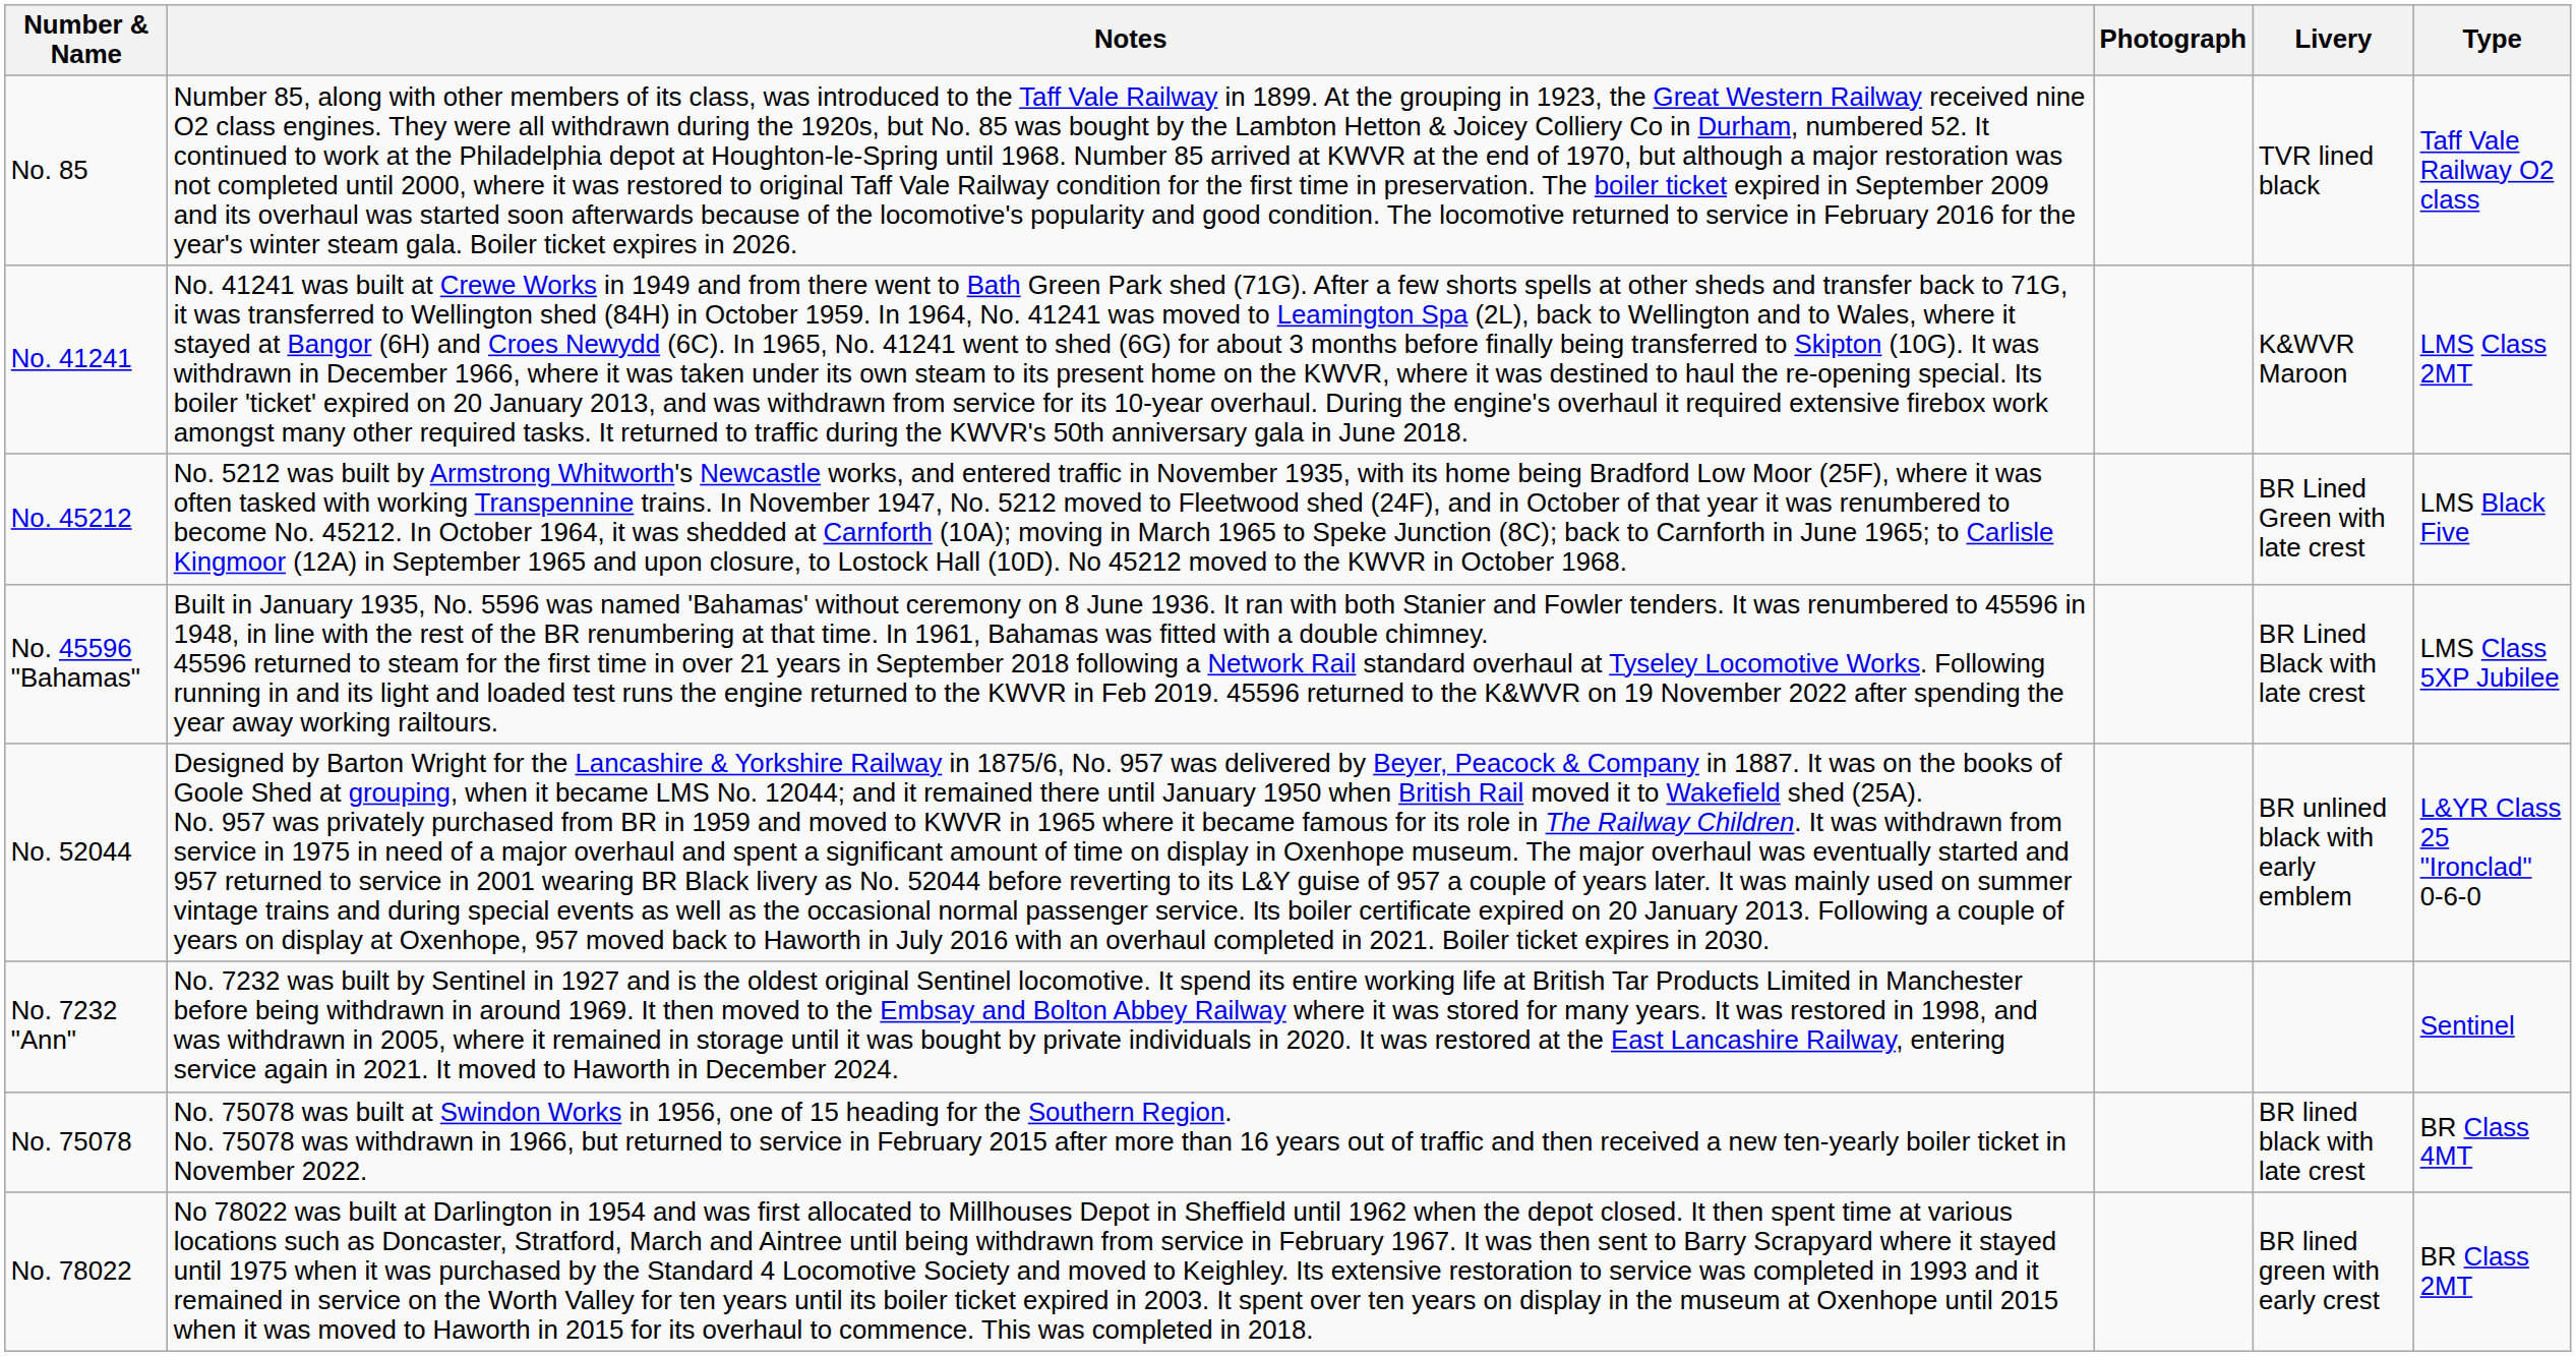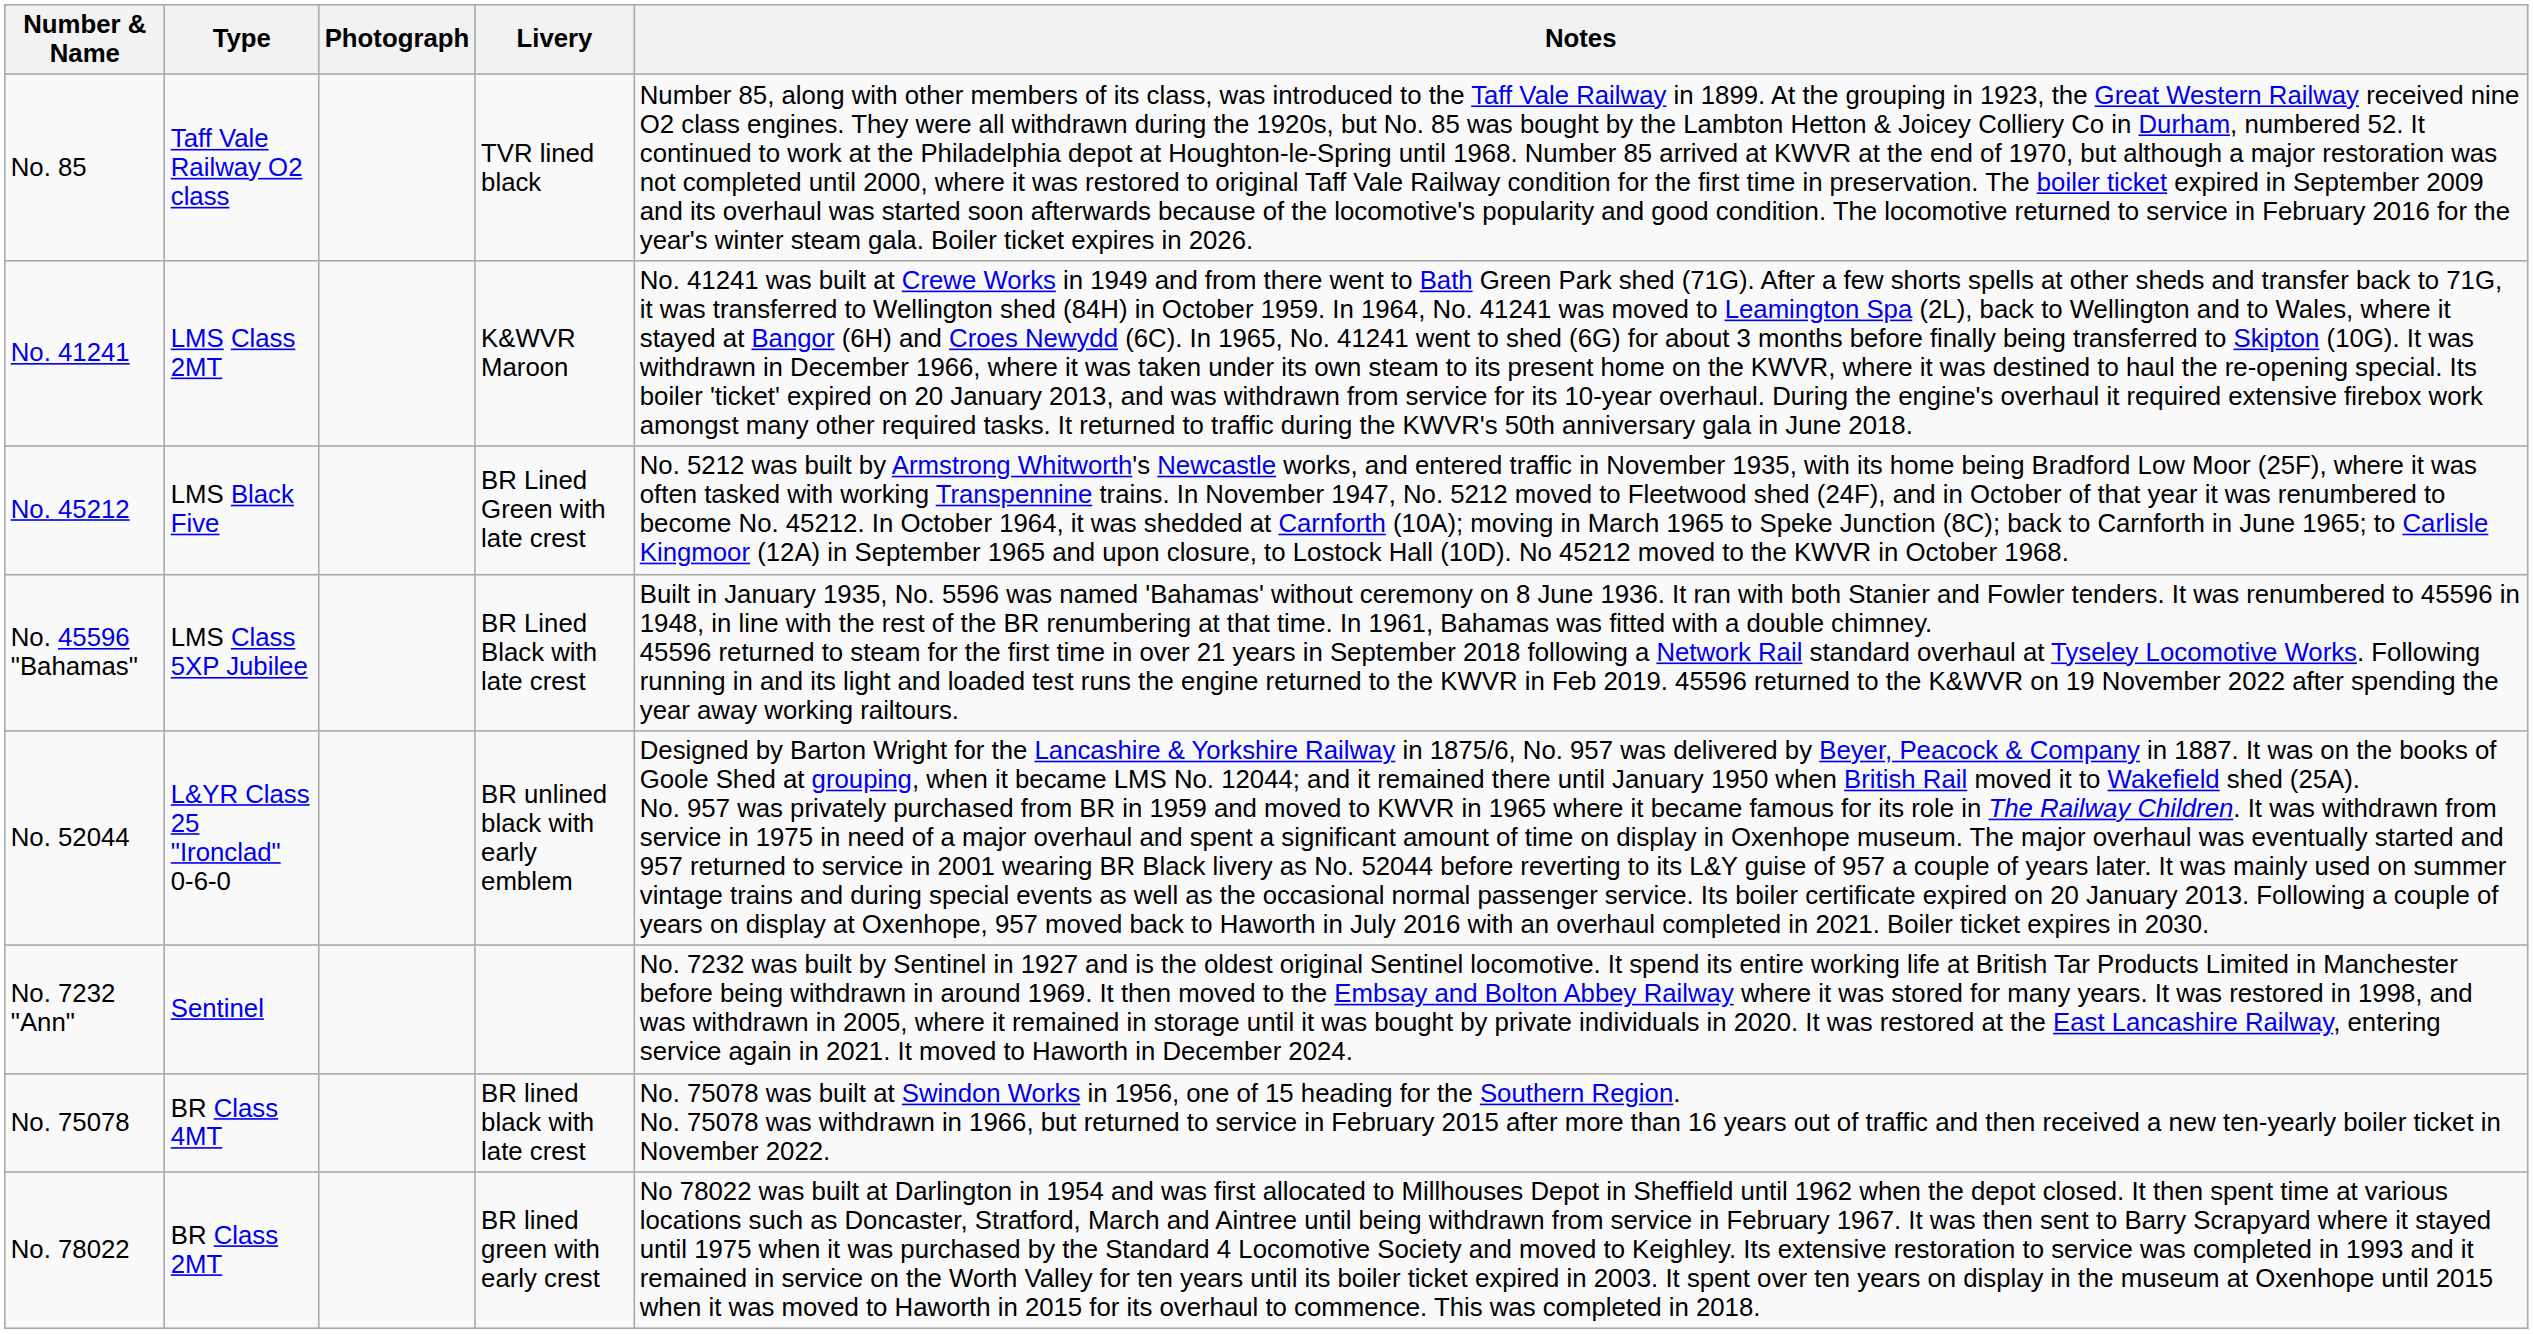 <table class="wikitable">
 <tr>
 <th>Number & Name</th>
-<th>Notes</th>
+<th>Type</th>
 <th>Photograph</th>
 <th>Livery</th>
-<th>Type</th>
+<th>Notes</th>
 </tr>
 <tr>
 <td>No. 85</td>
-<td>Number 85, along with other members of its class, was introduced to the <a href='#'>Taff Vale Railway</a> in 1899. At the grouping in 1923, the <a href='#'>Great Western Railway</a> received nine O2 class engines. They were all withdrawn during the 1920s, but No. 85 was bought by the Lambton Hetton & Joicey Colliery Co in <a href='#'>Durham</a>, numbered 52. It continued to work at the Philadelphia depot at Houghton-le-Spring until 1968. Number 85 arrived at KWVR at the end of 1970, but although a major restoration was not completed until 2000, where it was restored to original Taff Vale Railway condition for the first time in preservation. The <a href='#'>boiler ticket</a> expired in September 2009 and its overhaul was started soon afterwards because of the locomotive's popularity and good condition. The locomotive returned to service in February 2016 for the year's winter steam gala. Boiler ticket expires in 2026.</td>
+<td><a href='#'>Taff Vale Railway O2 class</a> </td>
 <td></td>
 <td>TVR lined black</td>
-<td><a href='#'>Taff Vale Railway O2 class</a> </td>
+<td>Number 85, along with other members of its class, was introduced to the <a href='#'>Taff Vale Railway</a> in 1899. At the grouping in 1923, the <a href='#'>Great Western Railway</a> received nine O2 class engines. They were all withdrawn during the 1920s, but No. 85 was bought by the Lambton Hetton & Joicey Colliery Co in <a href='#'>Durham</a>, numbered 52. It continued to work at the Philadelphia depot at Houghton-le-Spring until 1968. Number 85 arrived at KWVR at the end of 1970, but although a major restoration was not completed until 2000, where it was restored to original Taff Vale Railway condition for the first time in preservation. The <a href='#'>boiler ticket</a> expired in September 2009 and its overhaul was started soon afterwards because of the locomotive's popularity and good condition. The locomotive returned to service in February 2016 for the year's winter steam gala. Boiler ticket expires in 2026.</td>
 </tr>
 <tr>
 <td><a href='#'>No. 41241</a></td>
-<td>No. 41241 was built at <a href='#'>Crewe Works</a> in 1949 and from there went to <a href='#'>Bath</a> Green Park shed (71G). After a few shorts spells at other sheds and transfer back to 71G, it was transferred to Wellington shed (84H) in October 1959. In 1964, No. 41241 was moved to <a href='#'>Leamington Spa</a> (2L), back to Wellington and to Wales, where it stayed at <a href='#'>Bangor</a> (6H) and <a href='#'>Croes Newydd</a> (6C). In 1965, No. 41241 went to  shed (6G) for about 3 months before finally being transferred to <a href='#'>Skipton</a> (10G). It was withdrawn in December 1966, where it was taken under its own steam to its present home on the KWVR, where it was destined to haul the re-opening special. Its boiler 'ticket' expired on 20 January 2013, and was withdrawn from service for its 10-year overhaul. During the engine's overhaul it required extensive firebox work amongst many other required tasks. It returned to traffic during the KWVR's 50th anniversary gala in June 2018.</td>
+<td><a href='#'>LMS</a>  <a href='#'>Class 2MT</a></td>
 <td></td>
 <td>K&WVR Maroon</td>
-<td><a href='#'>LMS</a>  <a href='#'>Class 2MT</a></td>
+<td>No. 41241 was built at <a href='#'>Crewe Works</a> in 1949 and from there went to <a href='#'>Bath</a> Green Park shed (71G). After a few shorts spells at other sheds and transfer back to 71G, it was transferred to Wellington shed (84H) in October 1959. In 1964, No. 41241 was moved to <a href='#'>Leamington Spa</a> (2L), back to Wellington and to Wales, where it stayed at <a href='#'>Bangor</a> (6H) and <a href='#'>Croes Newydd</a> (6C). In 1965, No. 41241 went to  shed (6G) for about 3 months before finally being transferred to <a href='#'>Skipton</a> (10G). It was withdrawn in December 1966, where it was taken under its own steam to its present home on the KWVR, where it was destined to haul the re-opening special. Its boiler 'ticket' expired on 20 January 2013, and was withdrawn from service for its 10-year overhaul. During the engine's overhaul it required extensive firebox work amongst many other required tasks. It returned to traffic during the KWVR's 50th anniversary gala in June 2018.</td>
 </tr>
 <tr>
 <td><a href='#'>No. 45212</a></td>
-<td>No. 5212 was built by <a href='#'>Armstrong Whitworth</a>'s <a href='#'>Newcastle</a> works, and entered traffic in November 1935, with its home being Bradford Low Moor (25F), where it was often tasked with working <a href='#'>Transpennine</a> trains. In November 1947, No. 5212 moved to Fleetwood shed (24F), and in October of that year it was renumbered to become No. 45212. In October 1964, it was shedded at <a href='#'>Carnforth</a> (10A); moving in March 1965 to Speke Junction (8C); back to Carnforth in June 1965; to <a href='#'>Carlisle Kingmoor</a> (12A) in September 1965 and upon closure, to Lostock Hall (10D). No 45212 moved to the KWVR in October 1968.</td>
+<td>LMS <a href='#'>Black Five</a> </td>
 <td></td>
 <td>BR Lined Green with late crest</td>
-<td>LMS <a href='#'>Black Five</a> </td>
+<td>No. 5212 was built by <a href='#'>Armstrong Whitworth</a>'s <a href='#'>Newcastle</a> works, and entered traffic in November 1935, with its home being Bradford Low Moor (25F), where it was often tasked with working <a href='#'>Transpennine</a> trains. In November 1947, No. 5212 moved to Fleetwood shed (24F), and in October of that year it was renumbered to become No. 45212. In October 1964, it was shedded at <a href='#'>Carnforth</a> (10A); moving in March 1965 to Speke Junction (8C); back to Carnforth in June 1965; to <a href='#'>Carlisle Kingmoor</a> (12A) in September 1965 and upon closure, to Lostock Hall (10D). No 45212 moved to the KWVR in October 1968.</td>
 </tr>
 <tr>
 <td>No. <a href='#'>45596</a> "Bahamas"</td>
-<td>Built in January 1935, No. 5596 was named 'Bahamas' without ceremony on 8 June 1936. It ran with both Stanier  and Fowler  tenders. It was renumbered to 45596 in 1948, in line with the rest of the BR renumbering at that time. In 1961, Bahamas was fitted with a double chimney.<br>45596 returned to steam for the first time in over 21 years in September 2018 following a <a href='#'>Network Rail</a> standard overhaul at <a href='#'>Tyseley Locomotive Works</a>. Following running in and its light and loaded test runs the engine returned to the KWVR in Feb 2019. 45596 returned to the K&WVR on 19 November 2022 after spending the year away working railtours.</td>
+<td>LMS  <a href='#'>Class 5XP Jubilee</a></td>
 <td></td>
 <td>BR Lined Black with late crest</td>
-<td>LMS  <a href='#'>Class 5XP Jubilee</a></td>
+<td>Built in January 1935, No. 5596 was named 'Bahamas' without ceremony on 8 June 1936. It ran with both Stanier  and Fowler  tenders. It was renumbered to 45596 in 1948, in line with the rest of the BR renumbering at that time. In 1961, Bahamas was fitted with a double chimney.<br>45596 returned to steam for the first time in over 21 years in September 2018 following a <a href='#'>Network Rail</a> standard overhaul at <a href='#'>Tyseley Locomotive Works</a>. Following running in and its light and loaded test runs the engine returned to the KWVR in Feb 2019. 45596 returned to the K&WVR on 19 November 2022 after spending the year away working railtours.</td>
 </tr>
 <tr>
 <td>No. 52044</td>
-<td>Designed by Barton Wright for the <a href='#'>Lancashire & Yorkshire Railway</a> in 1875/6, No. 957 was delivered by <a href='#'>Beyer, Peacock & Company</a> in 1887. It was on the books of Goole Shed at <a href='#'>grouping</a>, when it became LMS No. 12044; and it remained there until January 1950 when <a href='#'>British Rail</a> moved it to <a href='#'>Wakefield</a> shed (25A).<br>No. 957 was privately purchased from BR in 1959 and moved to KWVR in 1965 where it became famous for its role in <em><a href='#'>The Railway Children</a></em>. It was withdrawn from service in 1975 in need of a major overhaul and spent a significant amount of time on display in Oxenhope museum. The major overhaul was eventually started and 957 returned to service in 2001 wearing BR Black livery as No. 52044 before reverting to its L&Y guise of 957 a couple of years later. It was mainly used on summer vintage trains and during special events as well as the occasional normal passenger service. Its boiler certificate expired on 20 January 2013. Following a couple of years on display at Oxenhope, 957 moved back to Haworth in July 2016 with an overhaul completed in 2021. Boiler ticket expires in 2030.</td>
+<td><a href='#'>L&YR Class 25 "Ironclad"</a><br>0-6-0</td>
 <td></td>
 <td>BR unlined black with early emblem</td>
-<td><a href='#'>L&YR Class 25 "Ironclad"</a><br>0-6-0</td>
+<td>Designed by Barton Wright for the <a href='#'>Lancashire & Yorkshire Railway</a> in 1875/6, No. 957 was delivered by <a href='#'>Beyer, Peacock & Company</a> in 1887. It was on the books of Goole Shed at <a href='#'>grouping</a>, when it became LMS No. 12044; and it remained there until January 1950 when <a href='#'>British Rail</a> moved it to <a href='#'>Wakefield</a> shed (25A).<br>No. 957 was privately purchased from BR in 1959 and moved to KWVR in 1965 where it became famous for its role in <em><a href='#'>The Railway Children</a></em>. It was withdrawn from service in 1975 in need of a major overhaul and spent a significant amount of time on display in Oxenhope museum. The major overhaul was eventually started and 957 returned to service in 2001 wearing BR Black livery as No. 52044 before reverting to its L&Y guise of 957 a couple of years later. It was mainly used on summer vintage trains and during special events as well as the occasional normal passenger service. Its boiler certificate expired on 20 January 2013. Following a couple of years on display at Oxenhope, 957 moved back to Haworth in July 2016 with an overhaul completed in 2021. Boiler ticket expires in 2030.</td>
 </tr>
 <tr>
 <td>No. 7232 "Ann"</td>
-<td>No. 7232 was built by Sentinel in 1927 and is the oldest original Sentinel locomotive. It spend its entire working life at British Tar Products Limited in Manchester before being withdrawn in around 1969. It then moved to the <a href='#'>Embsay and Bolton Abbey Railway</a> where it was stored for many years. It was restored in 1998, and was withdrawn in 2005, where it remained in storage until it was bought by private individuals in 2020. It was restored at the <a href='#'>East Lancashire Railway</a>, entering service again in 2021. It moved to Haworth in December 2024.</td>
+<td><a href='#'>Sentinel</a></td>
 <td></td>
 <td></td>
-<td><a href='#'>Sentinel</a></td>
+<td>No. 7232 was built by Sentinel in 1927 and is the oldest original Sentinel locomotive. It spend its entire working life at British Tar Products Limited in Manchester before being withdrawn in around 1969. It then moved to the <a href='#'>Embsay and Bolton Abbey Railway</a> where it was stored for many years. It was restored in 1998, and was withdrawn in 2005, where it remained in storage until it was bought by private individuals in 2020. It was restored at the <a href='#'>East Lancashire Railway</a>, entering service again in 2021. It moved to Haworth in December 2024.</td>
 </tr>
 <tr>
 <td>No. 75078</td>
-<td>No. 75078 was built at <a href='#'>Swindon Works</a> in 1956, one of 15 heading for the <a href='#'>Southern Region</a>.<br>No. 75078 was withdrawn in 1966, but returned to service in February 2015 after more than 16 years out of traffic and then received a new ten-yearly boiler ticket in November 2022.</td>
+<td>BR  <a href='#'>Class 4MT</a></td>
 <td></td>
 <td>BR lined black with late crest</td>
-<td>BR  <a href='#'>Class 4MT</a></td>
+<td>No. 75078 was built at <a href='#'>Swindon Works</a> in 1956, one of 15 heading for the <a href='#'>Southern Region</a>.<br>No. 75078 was withdrawn in 1966, but returned to service in February 2015 after more than 16 years out of traffic and then received a new ten-yearly boiler ticket in November 2022.</td>
 </tr>
 <tr>
 <td>No. 78022</td>
-<td>No 78022 was built at Darlington in 1954 and was first allocated to Millhouses Depot in Sheffield until 1962 when the depot closed. It then spent time at various locations such as Doncaster, Stratford, March and Aintree until being withdrawn from service in February 1967. It was then sent to Barry Scrapyard where it stayed until 1975 when it was purchased by the Standard 4 Locomotive Society and moved to Keighley. Its extensive restoration to service was completed in 1993 and it remained in service on the Worth Valley for ten years until its boiler ticket expired in 2003. It spent over ten years on display in the museum at Oxenhope until 2015 when it was moved to Haworth in 2015 for its overhaul to commence. This was completed in 2018.</td>
+<td>BR  <a href='#'>Class 2MT</a></td>
 <td></td>
 <td>BR lined green with early crest</td>
-<td>BR  <a href='#'>Class 2MT</a></td>
+<td>No 78022 was built at Darlington in 1954 and was first allocated to Millhouses Depot in Sheffield until 1962 when the depot closed. It then spent time at various locations such as Doncaster, Stratford, March and Aintree until being withdrawn from service in February 1967. It was then sent to Barry Scrapyard where it stayed until 1975 when it was purchased by the Standard 4 Locomotive Society and moved to Keighley. Its extensive restoration to service was completed in 1993 and it remained in service on the Worth Valley for ten years until its boiler ticket expired in 2003. It spent over ten years on display in the museum at Oxenhope until 2015 when it was moved to Haworth in 2015 for its overhaul to commence. This was completed in 2018.</td>
 </tr>
 </table>
